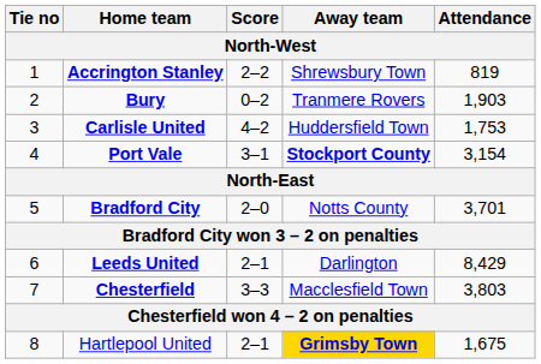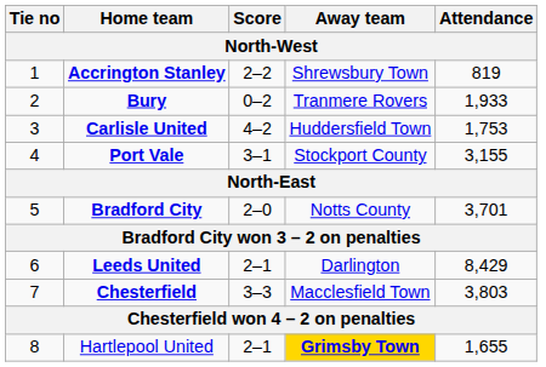 <table class="wikitable" style="text-align: center">
 <tr>
 <th>Tie no</th>
 <th>Home team</th>
 <th>Score</th>
 <th>Away team</th>
 <th>Attendance</th>
 </tr>
 <tr>
 <th colspan=5>North-West</th>
 </tr>
 <tr>
 <td>1</td>
 <td><strong><a href='#'>Accrington Stanley</a></strong></td>
 <td>2–2</td>
 <td><a href='#'>Shrewsbury Town</a></td>
 <td>819</td>
 </tr>
 <tr>
 <td>2</td>
 <td><strong><a href='#'>Bury</a></strong></td>
 <td>0–2</td>
 <td><a href='#'>Tranmere Rovers</a></td>
-<td>1,903</td>
+<td>1,933</td>
 </tr>
 <tr>
 <td>3</td>
 <td><strong><a href='#'>Carlisle United</a></strong></td>
 <td>4–2</td>
 <td><a href='#'>Huddersfield Town</a></td>
 <td>1,753</td>
 </tr>
 <tr>
 <td>4</td>
 <td><strong><a href='#'>Port Vale</a></strong></td>
 <td>3–1</td>
-<td><strong><a href='#'>Stockport County</a></strong></td>
-<td>3,154</td>
+<td><a href='#'>Stockport County</a></td>
+<td>3,155</td>
 </tr>
 <tr>
 <th colspan=5>North-East</th>
 </tr>
 <tr>
 <td>5</td>
 <td><strong><a href='#'>Bradford City</a></strong></td>
 <td>2–0</td>
 <td><a href='#'>Notts County</a></td>
 <td>3,701</td>
 </tr>
 <tr>
 <th colspan="5">Bradford City won 3 – 2 on penalties</th>
 </tr>
 <tr>
 <td>6</td>
 <td><strong><a href='#'>Leeds United</a></strong></td>
 <td>2–1</td>
 <td><a href='#'>Darlington</a></td>
 <td>8,429</td>
 </tr>
 <tr>
 <td>7</td>
 <td><strong><a href='#'>Chesterfield</a></strong></td>
 <td>3–3</td>
 <td><a href='#'>Macclesfield Town</a></td>
 <td>3,803</td>
 </tr>
 <tr>
 <th colspan="5">Chesterfield won 4 – 2 on penalties</th>
 </tr>
 <tr>
 <td>8</td>
 <td><a href='#'>Hartlepool United</a></td>
 <td>2–1</td>
 <td style="background: gold;"><strong><a href='#'>Grimsby Town</a></strong></td>
-<td>1,675</td>
+<td>1,655</td>
 </tr>
 </table>
